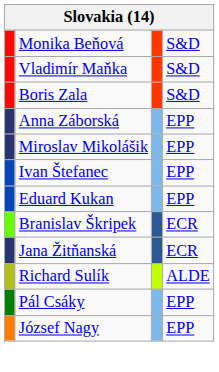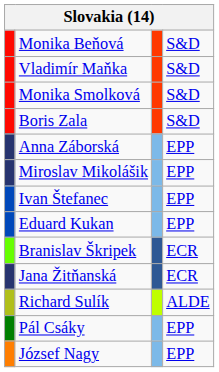 <table class="wikitable">
 <tr>
 <th colspan=4>Slovakia (14)</th>
 </tr>
 <tr>
 <td style="background:#ff0800; width:3px;"></td>
 <td><a href='#'>Monika Beňová</a></td>
 <td style="background-color:#FF3800; width:3px;"></td>
 <td><a href='#'>S&D</a></td>
 </tr>
 <tr>
 <td style="background:#ff0800; width:3px;"></td>
 <td><a href='#'>Vladimír Maňka</a></td>
+<td style="background-color:#FF3800; width:3px;"></td>
+<td><a href='#'>S&D</a></td>
+</tr>
+<tr>
+<td style="background:#ff0800; width:3px;"></td>
+<td><a href='#'>Monika Smolková</a></td>
 <td style="background-color:#FF3800; width:3px;"></td>
 <td><a href='#'>S&D</a></td>
 </tr>
 <tr>
 <td style="background:#ff0800; width:3px;"></td>
 <td><a href='#'>Boris Zala</a></td>
 <td style="background-color:#FF3800; width:3px;"></td>
 <td><a href='#'>S&D</a></td>
 </tr>
 <tr>
 <td style="background:#27346f; width:3px;"></td>
 <td><a href='#'>Anna Záborská</a></td>
 <td style="background-color:#7CB9E8; width:3px;"></td>
 <td><a href='#'>EPP</a></td>
 </tr>
 <tr>
 <td style="background:#27346f; width:3px;"></td>
 <td><a href='#'>Miroslav Mikolášik</a></td>
 <td style="background-color:#7CB9E8; width:3px;"></td>
 <td><a href='#'>EPP</a></td>
 </tr>
 <tr>
 <td style="background:#0048ba; width:3px;"></td>
 <td><a href='#'>Ivan Štefanec</a></td>
 <td style="background-color:#7CB9E8; width:3px;"></td>
 <td><a href='#'>EPP</a></td>
 </tr>
 <tr>
 <td style="background:#0048ba; width:3px;"></td>
 <td><a href='#'>Eduard Kukan</a></td>
 <td style="background-color:#7CB9E8; width:3px;"></td>
 <td><a href='#'>EPP</a></td>
 </tr>
 <tr>
 <td style="background:#6f0; width:3px;"></td>
 <td><a href='#'>Branislav Škripek</a></td>
 <td style="background-color:#2E5894; width:3px;"></td>
 <td><a href='#'>ECR</a></td>
 </tr>
 <tr>
 <td style="background:#27346f; width:3px;"></td>
 <td><a href='#'>Jana Žitňanská</a></td>
 <td style="background-color:#2E5894; width:3px;"></td>
 <td><a href='#'>ECR</a></td>
 </tr>
 <tr>
 <td style="background:#b0bf1a; width:3px;"></td>
 <td><a href='#'>Richard Sulík</a></td>
 <td style="background-color:#BFFF00; width:3px;"></td>
 <td><a href='#'>ALDE</a></td>
 </tr>
 <tr>
 <td style="background:green; width:3px;"></td>
 <td><a href='#'>Pál Csáky</a></td>
 <td style="background-color:#7CB9E8; width:3px;"></td>
 <td><a href='#'>EPP</a></td>
 </tr>
 <tr>
 <td style="background:#ff7e00; width:3px;"></td>
 <td><a href='#'>József Nagy</a></td>
 <td style="background-color:#7CB9E8; width:3px;"></td>
 <td><a href='#'>EPP</a></td>
 </tr>
 </table>
